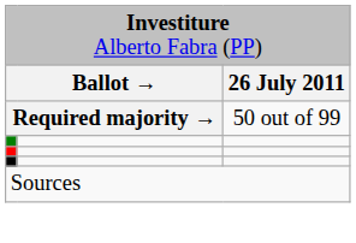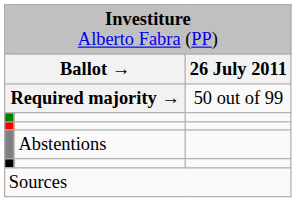 <table class="wikitable" style="text-align:center;">
 <tr>
 <td colspan="3" align="center" bgcolor="#C0C0C0"><strong>Investiture</strong><br><a href='#'>Alberto Fabra</a> (<a href='#'>PP</a>)</td>
 </tr>
 <tr>
 <th colspan="2" width="150px">Ballot →</th>
 <th>26 July 2011</th>
 </tr>
 <tr>
 <th colspan="2">Required majority →</th>
 <td>50 out of 99 </td>
 </tr>
 <tr>
 <th width="1px" style="background:green;"></th>
 <td align="left"></td>
 <td></td>
 </tr>
 <tr>
 <th style="color:inherit;background:red;"></th>
 <td align="left"></td>
 <td></td>
 </tr>
 <tr>
+<th style="color:inherit;background:gray;"></th>
+<td align="left"><span>Abstentions</span></td>
+<td></td>
+</tr>
+<tr>
 <th style="color:inherit;background:black;"></th>
 <td align="left"></td>
 <td></td>
 </tr>
 <tr>
 <td align="left" colspan="3">Sources</td>
 </tr>
 </table>
